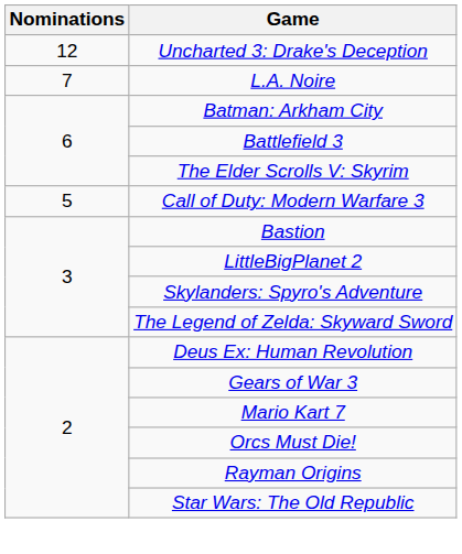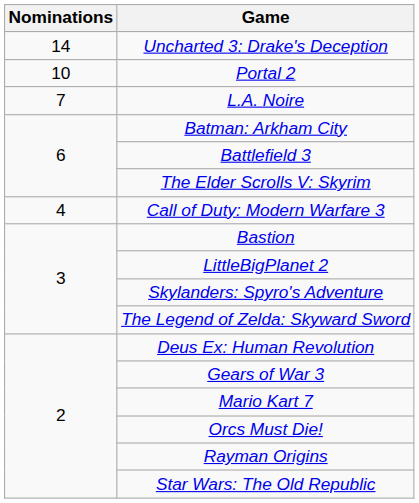 <table class="wikitable floatleft" rowspan="2" style="text-align:center;" background: #f6e39c;>
 <tr>
 <th scope="col">Nominations</th>
 <th scope="col">Game</th>
 </tr>
 <tr>
-<td>12</td>
+<td>14</td>
 <td><em><a href='#'>Uncharted 3: Drake's Deception</a></em></td>
+</tr>
+<tr>
+<td>10</td>
+<td><em><a href='#'>Portal 2</a></em></td>
 </tr>
 <tr>
 <td>7</td>
 <td><em><a href='#'>L.A. Noire</a></em></td>
 </tr>
 <tr>
 <td rowspan=3>6</td>
 <td><em><a href='#'>Batman: Arkham City</a></em></td>
 </tr>
 <tr>
 <td><em><a href='#'>Battlefield 3</a></em></td>
 </tr>
 <tr>
 <td><em><a href='#'>The Elder Scrolls V: Skyrim</a></em></td>
 </tr>
 <tr>
-<td>5</td>
+<td>4</td>
 <td><em><a href='#'>Call of Duty: Modern Warfare 3</a></em></td>
 </tr>
 <tr>
 <td rowspan=4>3</td>
 <td><em><a href='#'>Bastion</a></em></td>
 </tr>
 <tr>
 <td><em><a href='#'>LittleBigPlanet 2</a></em></td>
 </tr>
 <tr>
 <td><em><a href='#'>Skylanders: Spyro's Adventure</a></em></td>
 </tr>
 <tr>
 <td><em><a href='#'>The Legend of Zelda: Skyward Sword</a></em></td>
 </tr>
 <tr>
 <td rowspan=6>2</td>
 <td><em><a href='#'>Deus Ex: Human Revolution</a></em></td>
 </tr>
 <tr>
 <td><em><a href='#'>Gears of War 3</a></em></td>
 </tr>
 <tr>
 <td><em><a href='#'>Mario Kart 7</a></em></td>
 </tr>
 <tr>
 <td><em><a href='#'>Orcs Must Die!</a></em></td>
 </tr>
 <tr>
 <td><em><a href='#'>Rayman Origins</a></em></td>
 </tr>
 <tr>
 <td><em><a href='#'>Star Wars: The Old Republic</a></em></td>
 </tr>
 </table>
